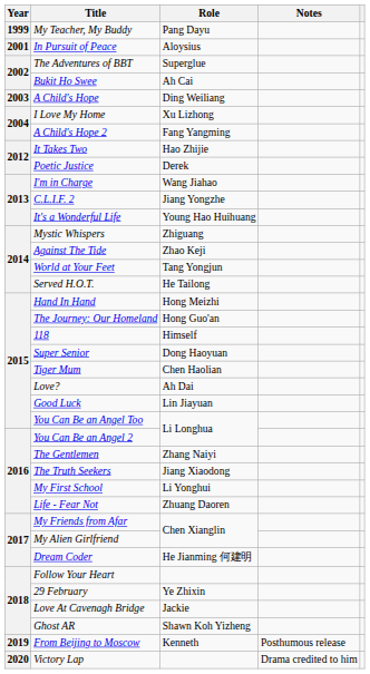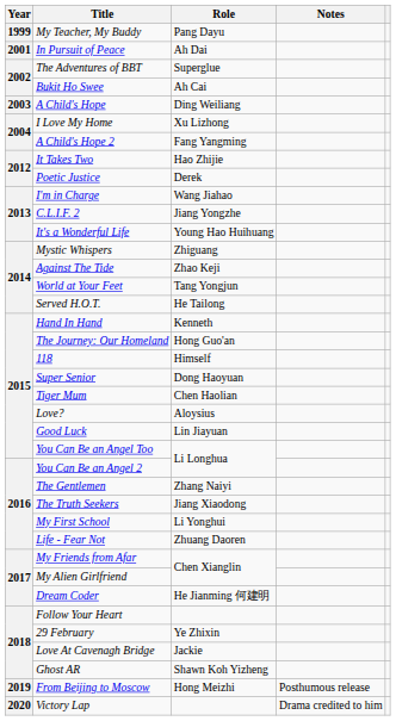 <table class="wikitable sortable plainrowheaders">
 <tr>
 <th scope="col">Year</th>
 <th scope="col">Title</th>
 <th scope="col">Role</th>
 <th scope="col" class="unsortable">Notes</th>
 <th scope="col" class="unsortable"></th>
 </tr>
 <tr>
 <th scope="row">1999</th>
 <td><em>My Teacher, My Buddy</em></td>
 <td>Pang Dayu</td>
 <td></td>
 <td></td>
 </tr>
 <tr>
 <th scope="row">2001</th>
 <td><em><a href='#'>In Pursuit of Peace</a></em></td>
-<td>Aloysius</td>
+<td>Ah Dai</td>
 <td></td>
 <td></td>
 </tr>
 <tr>
 <th scope="row" rowspan="2">2002</th>
 <td><em>The Adventures of BBT</em></td>
 <td>Superglue</td>
 <td></td>
 <td></td>
 </tr>
 <tr>
 <td><em><a href='#'>Bukit Ho Swee</a></em></td>
 <td>Ah Cai</td>
 <td></td>
 <td></td>
 </tr>
 <tr>
 <th scope="row">2003</th>
 <td><em><a href='#'>A Child's Hope</a></em></td>
 <td>Ding Weiliang</td>
 <td></td>
 <td></td>
 </tr>
 <tr>
 <th scope="row" rowspan="2">2004</th>
 <td><em>I Love My Home</em></td>
 <td>Xu Lizhong</td>
 <td></td>
 <td></td>
 </tr>
 <tr>
 <td><em><a href='#'>A Child's Hope 2</a></em></td>
 <td>Fang Yangming</td>
 <td></td>
 <td></td>
 </tr>
 <tr>
 <th scope="row" rowspan="2">2012</th>
 <td><em><a href='#'>It Takes Two</a></em></td>
 <td>Hao Zhijie</td>
 <td></td>
 <td></td>
 </tr>
 <tr>
 <td><em><a href='#'>Poetic Justice</a></em></td>
 <td>Derek</td>
 <td></td>
 <td></td>
 </tr>
 <tr>
 <th scope="row" rowspan="3">2013</th>
 <td><em><a href='#'>I'm in Charge</a></em></td>
 <td>Wang Jiahao</td>
 <td></td>
 <td></td>
 </tr>
 <tr>
 <td><em><a href='#'>C.L.I.F. 2</a></em></td>
 <td>Jiang Yongzhe</td>
 <td></td>
 <td></td>
 </tr>
 <tr>
 <td><em><a href='#'>It's a Wonderful Life</a></em></td>
 <td>Young Hao Huihuang</td>
 <td></td>
 <td></td>
 </tr>
 <tr>
 <th scope="row" rowspan="4">2014</th>
 <td><em>Mystic Whispers</em></td>
 <td>Zhiguang</td>
 <td></td>
 <td></td>
 </tr>
 <tr>
 <td><em><a href='#'>Against The Tide</a></em></td>
 <td>Zhao Keji</td>
 <td></td>
 <td></td>
 </tr>
 <tr>
 <td><em><a href='#'>World at Your Feet</a></em></td>
 <td>Tang Yongjun</td>
 <td></td>
 <td></td>
 </tr>
 <tr>
 <td><em>Served H.O.T.</em></td>
 <td>He Tailong</td>
 <td></td>
 <td></td>
 </tr>
 <tr>
 <th scope="row" rowspan="8">2015</th>
 <td><em><a href='#'>Hand In Hand</a></em></td>
-<td>Hong Meizhi</td>
+<td>Kenneth</td>
 <td></td>
 <td></td>
 </tr>
 <tr>
 <td><em><a href='#'>The Journey: Our Homeland</a></em></td>
 <td>Hong Guo'an</td>
 <td></td>
 <td></td>
 </tr>
 <tr>
 <td><em><a href='#'>118</a></em></td>
 <td>Himself</td>
 <td></td>
 <td></td>
 </tr>
 <tr>
 <td><em><a href='#'>Super Senior</a></em></td>
 <td>Dong Haoyuan</td>
 <td></td>
 <td></td>
 </tr>
 <tr>
 <td><em><a href='#'>Tiger Mum</a></em></td>
 <td>Chen Haolian</td>
 <td></td>
 <td></td>
 </tr>
 <tr>
 <td><em>Love?</em></td>
-<td>Ah Dai</td>
+<td>Aloysius</td>
 <td></td>
 <td></td>
 </tr>
 <tr>
 <td><em><a href='#'>Good Luck</a></em></td>
 <td>Lin Jiayuan</td>
 <td></td>
 <td></td>
 </tr>
 <tr>
 <td><em><a href='#'>You Can Be an Angel Too</a></em></td>
 <td rowspan="2">Li Longhua</td>
 <td></td>
 <td></td>
 </tr>
 <tr>
 <th scope="row" rowspan="5">2016</th>
 <td><em><a href='#'>You Can Be an Angel 2</a></em></td>
 <td></td>
 <td></td>
 </tr>
 <tr>
 <td><em><a href='#'>The Gentlemen</a></em></td>
 <td>Zhang Naiyi</td>
 <td></td>
 <td></td>
 </tr>
 <tr>
 <td><em><a href='#'>The Truth Seekers</a></em></td>
 <td>Jiang Xiaodong</td>
 <td></td>
 <td></td>
 </tr>
 <tr>
 <td><em><a href='#'>My First School</a></em></td>
 <td>Li Yonghui</td>
 <td></td>
 <td></td>
 </tr>
 <tr>
 <td><em><a href='#'>Life - Fear Not</a></em></td>
 <td>Zhuang Daoren</td>
 <td></td>
 <td></td>
 </tr>
 <tr>
 <th scope="row" rowspan="3">2017</th>
 <td><em><a href='#'>My Friends from Afar</a></em></td>
 <td rowspan="2">Chen Xianglin</td>
 <td></td>
 <td></td>
 </tr>
 <tr>
 <td><em>My Alien Girlfriend</em></td>
 <td></td>
 <td></td>
 </tr>
 <tr>
 <td><em><a href='#'>Dream Coder</a></em></td>
 <td>He Jianming 何建明</td>
 <td></td>
 <td></td>
 </tr>
 <tr>
 <th scope="row" rowspan="4">2018</th>
 <td><em>Follow Your Heart</em></td>
 <td></td>
 <td></td>
 <td></td>
 </tr>
 <tr>
 <td><em>29 February</em></td>
 <td>Ye Zhixin</td>
 <td></td>
 <td></td>
 </tr>
 <tr>
 <td><em>Love At Cavenagh Bridge</em></td>
 <td>Jackie</td>
 <td></td>
 <td></td>
 </tr>
 <tr>
 <td><em>Ghost AR</em></td>
 <td>Shawn Koh Yizheng</td>
 <td></td>
 <td></td>
 </tr>
 <tr>
 <th scope="row">2019</th>
 <td><em><a href='#'>From Beijing to Moscow</a></em></td>
-<td>Kenneth</td>
+<td>Hong Meizhi</td>
 <td>Posthumous release</td>
 <td></td>
 </tr>
 <tr>
 <th scope="row">2020</th>
 <td><em>Victory Lap</td>
 <td></td>
 <td>Drama credited to him</td>
 <td></td>
 </tr>
 </table>
